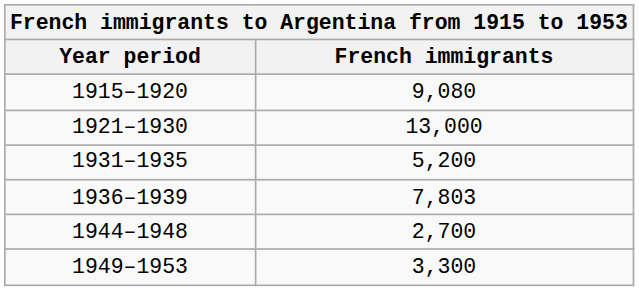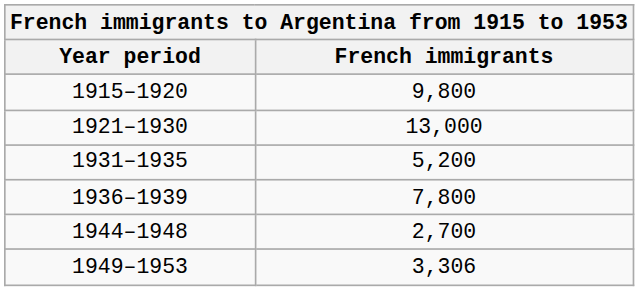 <table class="wikitable" style="text-align:center;">
 <tr>
 <th colspan=5>French immigrants to Argentina from 1915 to 1953</th>
 </tr>
 <tr>
 <th>Year period</th>
 <th>French immigrants</th>
 </tr>
 <tr>
 <td>1915–1920</td>
-<td>9,080</td>
+<td>9,800</td>
 </tr>
 <tr>
 <td>1921–1930</td>
 <td>13,000</td>
 </tr>
 <tr>
 <td>1931–1935</td>
 <td>5,200</td>
 </tr>
 <tr>
 <td>1936–1939</td>
-<td>7,803</td>
+<td>7,800</td>
 </tr>
 <tr>
 <td>1944–1948</td>
 <td>2,700</td>
 </tr>
 <tr>
 <td>1949–1953</td>
-<td>3,300</td>
+<td>3,306</td>
 </tr>
 </table>
